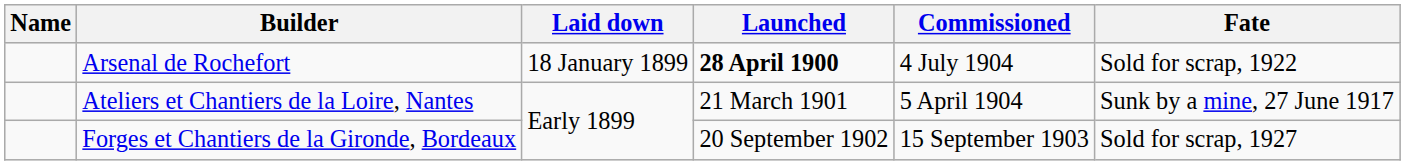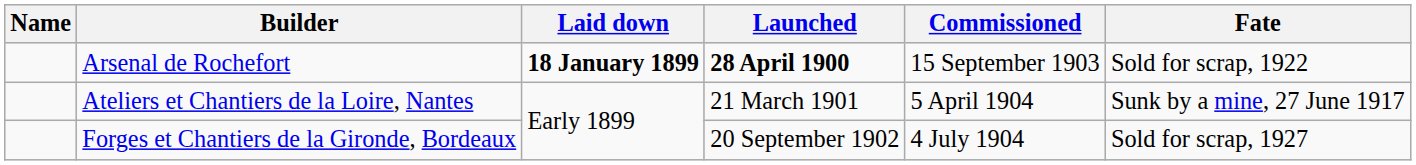 <table class="wikitable plainrowheaders">
 <tr>
 <th scope="col">Name</th>
 <th scope="col">Builder</th>
 <th scope="col"><a href='#'>Laid down</a></th>
 <th scope="col"><a href='#'>Launched</a></th>
 <th scope="col"><a href='#'>Commissioned</a></th>
 <th scope="col">Fate</th>
 </tr>
 <tr>
 <td scope="row"></td>
 <td><a href='#'>Arsenal de Rochefort</a></td>
-<td>18 January 1899</td>
+<td><strong>18 January 1899</strong></td>
 <td><strong>28 April 1900</strong></td>
-<td>4 July 1904</td>
+<td>15 September 1903</td>
 <td>Sold for scrap, 1922</td>
 </tr>
 <tr>
 <td scope="row"></td>
 <td><a href='#'>Ateliers et Chantiers de la Loire</a>, <a href='#'>Nantes</a></td>
 <td rowspan=2>Early 1899</td>
 <td>21 March 1901</td>
 <td>5 April 1904</td>
 <td>Sunk by a <a href='#'>mine</a>, 27 June 1917</td>
 </tr>
 <tr>
 <td scope="row"></td>
 <td><a href='#'>Forges et Chantiers de la Gironde</a>, <a href='#'>Bordeaux</a></td>
 <td>20 September 1902</td>
-<td>15 September 1903</td>
+<td>4 July 1904</td>
 <td>Sold for scrap, 1927</td>
 </tr>
 </table>
